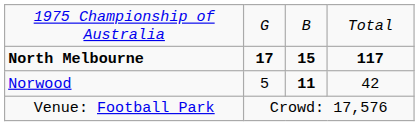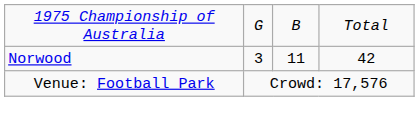 <table class="wikitable" style="text-align:center; width:40%">
 <tr>
 <td width=200><em><a href='#'>1975 Championship of Australia</a></em></td>
 <td><em>G</em></td>
 <td><em>B</em></td>
 <td><em>Total</em></td>
 </tr>
 <tr>
-<td style="text-align:left"><strong>North Melbourne</strong></td>
-<td><strong>17</strong></td>
-<td><strong>15</strong></td>
-<td><strong>117</strong></td>
-</tr>
-<tr>
 <td style="text-align:left"><a href='#'>Norwood</a></td>
-<td>5</td>
-<td><strong>11</strong></td>
+<td>3</td>
+<td>11</td>
 <td>42</td>
 </tr>
 <tr>
 <td>Venue: <a href='#'>Football Park</a></td>
 <td colspan=3>Crowd: 17,576</td>
 </tr>
 </table>
